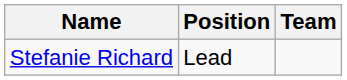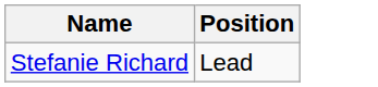 <table class="wikitable">
 <tr>
 <th><strong>Name</strong></th>
 <th><strong>Position</strong></th>
-<th><strong>Team</strong></th>
 </tr>
 <tr>
 <td><a href='#'>Stefanie Richard</a></td>
 <td>Lead</td>
-<td></td>
 </tr>
 </table>
